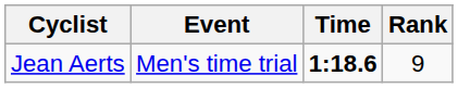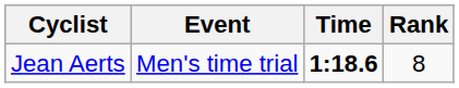 <table class=wikitable style=font-size:90%;text-align:center>
 <tr>
 <th>Cyclist</th>
 <th>Event</th>
 <th>Time</th>
 <th>Rank</th>
 </tr>
 <tr>
 <td align=left><a href='#'>Jean Aerts</a></td>
 <td align=left><a href='#'>Men's time trial</a></td>
 <td><strong>1:18.6</strong></td>
-<td>9</td>
+<td>8</td>
 </tr>
 </table>
